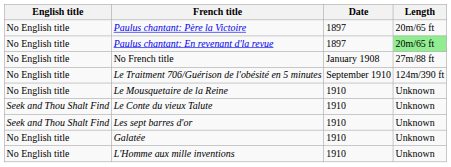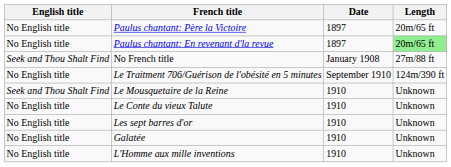 <table class="wikitable">
 <tr>
 <th>English title</th>
 <th>French title</th>
 <th>Date</th>
 <th>Length</th>
 </tr>
 <tr>
 <td>No English title</td>
 <td><em><a href='#'>Paulus chantant: Père la Victoire</a></em></td>
 <td>1897</td>
 <td>20m/65 ft</td>
 </tr>
 <tr>
 <td>No English title</td>
 <td><em><a href='#'>Paulus chantant: En revenant d'la revue</a></em></td>
 <td>1897</td>
 <td style="background: lightgreen;">20m/65 ft</td>
 </tr>
 <tr>
-<td>No English title</td>
+<td><em>Seek and Thou Shalt Find</em></td>
 <td>No French title</td>
 <td>January 1908</td>
 <td>27m/88 ft</td>
 </tr>
 <tr>
 <td>No English title</td>
 <td><em>Le Traitment 706/Guérison de l'obésité en 5 minutes</em></td>
 <td>September 1910</td>
 <td>124m/390 ft</td>
 </tr>
 <tr>
-<td>No English title</td>
+<td><em>Seek and Thou Shalt Find</em></td>
 <td><em>Le Mousquetaire de la Reine</em></td>
 <td>1910</td>
 <td>Unknown</td>
 </tr>
 <tr>
-<td><em>Seek and Thou Shalt Find</em></td>
+<td>No English title</td>
 <td><em>Le Conte du vieux Talute</em></td>
 <td>1910</td>
 <td>Unknown</td>
 </tr>
 <tr>
-<td><em>Seek and Thou Shalt Find</em></td>
+<td>No English title</td>
 <td><em>Les sept barres d'or</em></td>
 <td>1910</td>
 <td>Unknown</td>
 </tr>
 <tr>
 <td>No English title</td>
 <td><em>Galatée</em></td>
 <td>1910</td>
 <td>Unknown</td>
 </tr>
 <tr>
 <td>No English title</td>
 <td><em>L'Homme aux mille inventions</em></td>
 <td>1910</td>
 <td>Unknown</td>
 </tr>
 </table>
